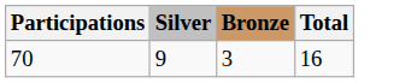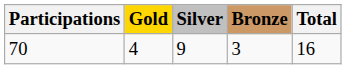 <table class="wikitable">
 <tr>
 <th>Participations</th>
+<th style="background:gold">Gold</th>
 <th style="background:silver">Silver</th>
 <th style="background:#c96">Bronze</th>
 <th>Total</th>
 </tr>
 <tr>
 <td>70</td>
+<td>4</td>
 <td>9</td>
 <td>3</td>
 <td>16</td>
 </tr>
 </table>
